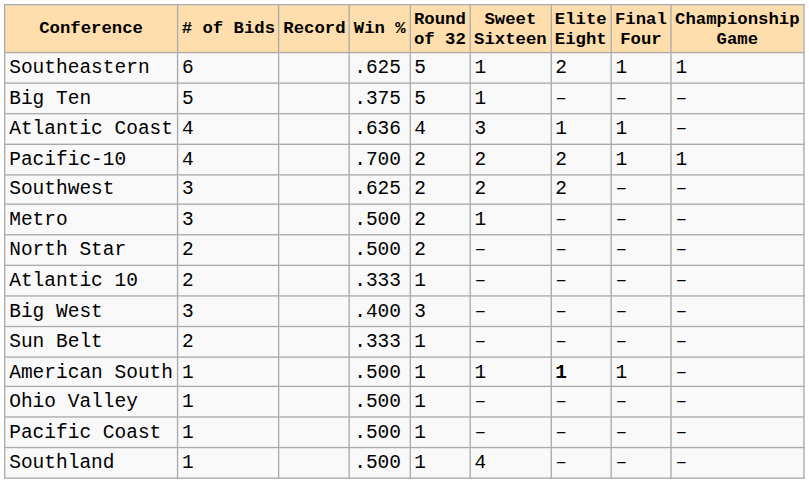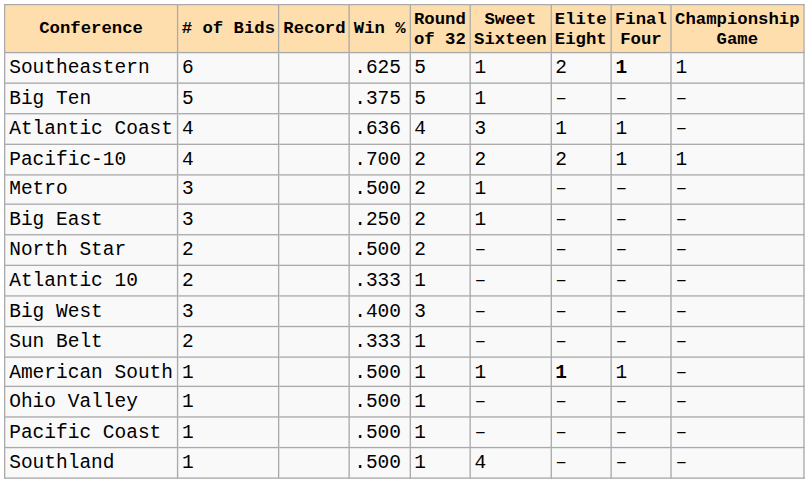 <table class="wikitable sortable">
 <tr>
 <th style="background-color:#FFDEAD;">Conference</th>
 <th style="background-color:#FFDEAD;"># of Bids</th>
 <th style="background-color:#FFDEAD;">Record</th>
 <th style="background-color:#FFDEAD;">Win %</th>
 <th style="background-color:#FFDEAD;">Round<br> of 32</th>
 <th style="background-color:#FFDEAD;">Sweet<br> Sixteen</th>
 <th style="background-color:#FFDEAD;">Elite<br> Eight</th>
 <th style="background-color:#FFDEAD;">Final<br> Four</th>
 <th style="background-color:#FFDEAD;">Championship<br> Game</th>
 </tr>
 <tr style="font-size:11pt"   valign="bottom">
 <td height="15">Southeastern</td>
 <td>6</td>
 <td></td>
 <td>.625</td>
 <td>5</td>
 <td>1</td>
 <td>2</td>
-<td>1</td>
+<td><strong>1</strong></td>
 <td>1</td>
 </tr>
 <tr style="font-size:11pt"  valign="bottom">
 <td height="15">Big Ten</td>
 <td>5</td>
 <td></td>
 <td>.375</td>
 <td>5</td>
 <td>1</td>
 <td>–</td>
 <td>–</td>
 <td>–</td>
 </tr>
 <tr style="font-size:11pt"  valign="bottom">
 <td height="15">Atlantic Coast</td>
 <td>4</td>
 <td></td>
 <td>.636</td>
 <td>4</td>
 <td>3</td>
 <td>1</td>
 <td>1</td>
 <td>–</td>
 </tr>
 <tr style="font-size:11pt"  valign="bottom">
 <td height="15">Pacific-10</td>
 <td>4</td>
 <td></td>
 <td>.700</td>
 <td>2</td>
 <td>2</td>
 <td>2</td>
 <td>1</td>
 <td>1</td>
 </tr>
 <tr style="font-size:11pt"  valign="bottom">
-<td height="15">Southwest</td>
+<td height="15">Metro</td>
 <td>3</td>
 <td></td>
-<td>.625</td>
+<td>.500</td>
 <td>2</td>
-<td>2</td>
-<td>2</td>
+<td>1</td>
+<td>–</td>
 <td>–</td>
 <td>–</td>
 </tr>
 <tr style="font-size:11pt"  valign="bottom">
-<td height="15">Metro</td>
+<td height="15">Big East</td>
 <td>3</td>
 <td></td>
-<td>.500</td>
+<td>.250</td>
 <td>2</td>
 <td>1</td>
 <td>–</td>
 <td>–</td>
 <td>–</td>
 </tr>
 <tr style="font-size:11pt"  valign="bottom">
 <td height="15">North Star</td>
 <td>2</td>
 <td></td>
 <td>.500</td>
 <td>2</td>
 <td>–</td>
 <td>–</td>
 <td>–</td>
 <td>–</td>
 </tr>
 <tr style="font-size:11pt"  valign="bottom">
 <td height="15">Atlantic 10</td>
 <td>2</td>
 <td></td>
 <td>.333</td>
 <td>1</td>
 <td>–</td>
 <td>–</td>
 <td>–</td>
 <td>–</td>
 </tr>
 <tr style="font-size:11pt"  valign="bottom">
 <td height="15">Big West</td>
 <td>3</td>
 <td></td>
 <td>.400</td>
 <td>3</td>
 <td>–</td>
 <td>–</td>
 <td>–</td>
 <td>–</td>
 </tr>
 <tr style="font-size:11pt"  valign="bottom">
 <td height="15">Sun Belt</td>
 <td>2</td>
 <td></td>
 <td>.333</td>
 <td>1</td>
 <td>–</td>
 <td>–</td>
 <td>–</td>
 <td>–</td>
 </tr>
 <tr style="font-size:11pt"  valign="bottom">
 <td height="15">American South</td>
 <td>1</td>
 <td></td>
 <td>.500</td>
 <td>1</td>
 <td>1</td>
 <td><strong>1</strong></td>
 <td>1</td>
 <td>–</td>
 </tr>
 <tr style="font-size:11pt"  valign="bottom">
 <td height="15">Ohio Valley</td>
 <td>1</td>
 <td></td>
 <td>.500</td>
 <td>1</td>
 <td>–</td>
 <td>–</td>
 <td>–</td>
 <td>–</td>
 </tr>
 <tr style="font-size:11pt"  valign="bottom">
 <td height="15">Pacific Coast</td>
 <td>1</td>
 <td></td>
 <td>.500</td>
 <td>1</td>
 <td>–</td>
 <td>–</td>
 <td>–</td>
 <td>–</td>
 </tr>
 <tr style="font-size:11pt"  valign="bottom">
 <td height="15">Southland</td>
 <td>1</td>
 <td></td>
 <td>.500</td>
 <td>1</td>
 <td>4</td>
 <td>–</td>
 <td>–</td>
 <td>–</td>
 </tr>
 </table>
